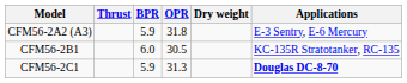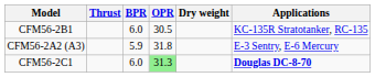 <table class="wikitable sortable" style="text-align:center;">
 <tr>
 <th class="unsortable">Model</th>
 <th><a href='#'>Thrust</a></th>
 <th><a href='#'>BPR</a></th>
 <th><a href='#'>OPR</a></th>
 <th>Dry weight</th>
 <th class="unsortable">Applications</th>
 </tr>
 <tr>
+<td>CFM56-2B1</td>
+<td></td>
+<td>6.0</td>
+<td>30.5</td>
+<td></td>
+<td align="left"><a href='#'>KC-135R Stratotanker</a>, <a href='#'>RC-135</a></td>
+</tr>
+<tr>
 <td>CFM56-2A2 (A3)</td>
 <td></td>
 <td>5.9</td>
 <td>31.8</td>
 <td></td>
 <td align="left"><a href='#'>E-3 Sentry</a>, <a href='#'>E-6 Mercury</a></td>
 </tr>
 <tr>
-<td>CFM56-2B1</td>
+<td>CFM56-2C1</td>
 <td></td>
 <td>6.0</td>
-<td>30.5</td>
-<td></td>
-<td align="left"><a href='#'>KC-135R Stratotanker</a>, <a href='#'>RC-135</a></td>
-</tr>
-<tr>
-<td>CFM56-2C1</td>
-<td></td>
-<td>5.9</td>
-<td>31.3</td>
+<td style="background: lightgreen;">31.3</td>
 <td></td>
 <td align="left"><strong><a href='#'>Douglas DC-8-70</a></strong></td>
 </tr>
 </table>
